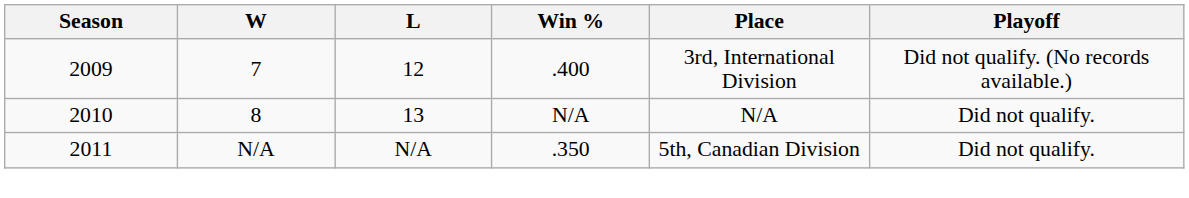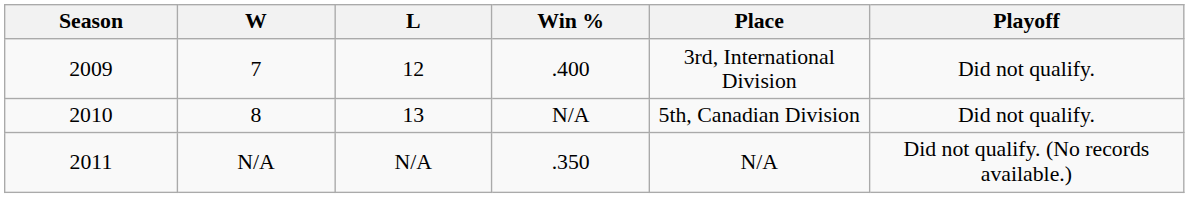 <table class="wikitable">
 <tr>
 <th bgcolor="#DDDDFF" width="5%">Season</th>
 <th bgcolor="#DDDDFF" width="5%">W</th>
 <th bgcolor="#DDDDFF" width="5%">L</th>
 <th bgcolor="#DDDDFF" width="5%">Win %</th>
 <th bgcolor="#DDDDFF" width="5%">Place</th>
 <th bgcolor="#DDDDFF" width="10%">Playoff</th>
 </tr>
 <tr align=center>
 <td>2009</td>
 <td>7</td>
 <td>12</td>
 <td>.400</td>
 <td>3rd, International Division</td>
-<td>Did not qualify.  (No records available.)</td>
+<td>Did not qualify.</td>
 </tr>
 <tr align=center>
 <td>2010</td>
 <td>8</td>
 <td>13</td>
 <td>N/A</td>
-<td>N/A</td>
+<td>5th, Canadian Division</td>
 <td>Did not qualify.</td>
 </tr>
 <tr align=center>
 <td>2011</td>
 <td>N/A</td>
 <td>N/A</td>
 <td>.350</td>
-<td>5th, Canadian Division</td>
-<td>Did not qualify.</td>
+<td>N/A</td>
+<td>Did not qualify.  (No records available.)</td>
 </tr>
 </table>
